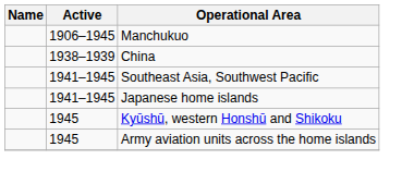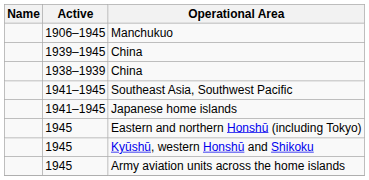 <table class=wikitable>
 <tr>
 <th>Name</th>
 <th>Active</th>
 <th>Operational Area</th>
 </tr>
 <tr>
 <td></td>
 <td>1906–1945</td>
 <td>Manchukuo</td>
+</tr>
+<tr>
+<td></td>
+<td>1939–1945</td>
+<td>China</td>
 </tr>
 <tr>
 <td></td>
 <td>1938–1939</td>
 <td>China</td>
 </tr>
 <tr>
 <td></td>
 <td>1941–1945</td>
 <td>Southeast Asia, Southwest Pacific</td>
 </tr>
 <tr>
 <td></td>
 <td>1941–1945</td>
 <td>Japanese home islands</td>
 </tr>
 <tr>
 <td></td>
 <td>1945</td>
+<td>Eastern and northern <a href='#'>Honshū</a> (including Tokyo)</td>
+</tr>
+<tr>
+<td></td>
+<td>1945</td>
 <td><a href='#'>Kyūshū</a>, western <a href='#'>Honshū</a> and <a href='#'>Shikoku</a></td>
 </tr>
 <tr>
 <td></td>
 <td>1945</td>
 <td>Army aviation units across the home islands</td>
 </tr>
 <tr>
 </tr>
 </table>
